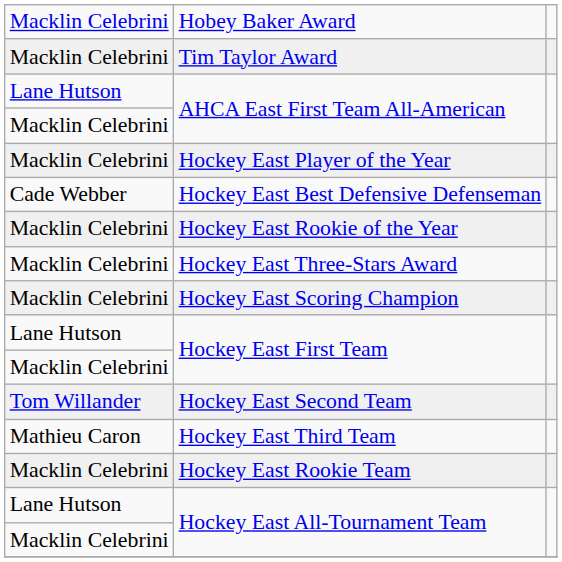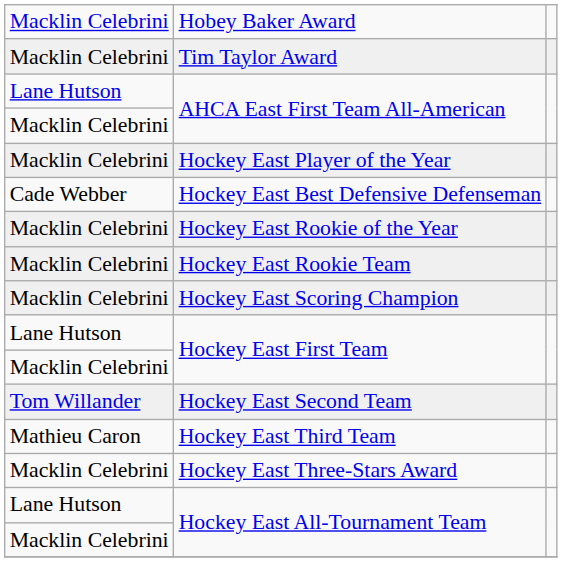 <table class="wikitable">
 <tr>
 <td><a href='#'>Macklin Celebrini</a></td>
 <td><a href='#'>Hobey Baker Award</a></td>
 <td rowspan=1></td>
 </tr>
 <tr bgcolor=f0f0f0>
 <td>Macklin Celebrini</td>
 <td><a href='#'>Tim Taylor Award</a></td>
 <td rowspan=1></td>
 </tr>
 <tr>
 <td><a href='#'>Lane Hutson</a></td>
 <td rowspan=2><a href='#'>AHCA East First Team All-American</a></td>
 <td rowspan=2></td>
 </tr>
 <tr>
 <td>Macklin Celebrini</td>
 </tr>
 <tr bgcolor=f0f0f0>
 <td>Macklin Celebrini</td>
 <td><a href='#'>Hockey East Player of the Year</a></td>
 <td></td>
 </tr>
 <tr>
 <td>Cade Webber</td>
 <td><a href='#'>Hockey East Best Defensive Defenseman</a></td>
 <td></td>
 </tr>
 <tr bgcolor=f0f0f0>
 <td>Macklin Celebrini</td>
 <td><a href='#'>Hockey East Rookie of the Year</a></td>
 <td></td>
 </tr>
-<tr>
+<tr bgcolor=f0f0f0>
 <td>Macklin Celebrini</td>
-<td><a href='#'>Hockey East Three-Stars Award</a></td>
-<td></td>
+<td rowspan=1><a href='#'>Hockey East Rookie Team</a></td>
+<td rowspan=1></td>
 </tr>
 <tr bgcolor=f0f0f0>
 <td>Macklin Celebrini</td>
 <td><a href='#'>Hockey East Scoring Champion</a></td>
 <td></td>
 </tr>
 <tr>
 <td>Lane Hutson</td>
 <td rowspan=2><a href='#'>Hockey East First Team</a></td>
 <td rowspan=2></td>
 </tr>
 <tr>
 <td>Macklin Celebrini</td>
 </tr>
 <tr bgcolor=f0f0f0>
 <td><a href='#'>Tom Willander</a></td>
 <td rowspan=1><a href='#'>Hockey East Second Team</a></td>
 <td rowspan=1></td>
 </tr>
 <tr>
 <td>Mathieu Caron</td>
 <td rowspan=1><a href='#'>Hockey East Third Team</a></td>
 <td rowspan=1></td>
 </tr>
-<tr bgcolor=f0f0f0>
+<tr>
 <td>Macklin Celebrini</td>
-<td rowspan=1><a href='#'>Hockey East Rookie Team</a></td>
-<td rowspan=1></td>
+<td><a href='#'>Hockey East Three-Stars Award</a></td>
+<td></td>
 </tr>
 <tr>
 <td>Lane Hutson</td>
 <td rowspan=2><a href='#'>Hockey East All-Tournament Team</a></td>
 <td rowspan=2></td>
 </tr>
 <tr>
 <td>Macklin Celebrini</td>
 </tr>
 <tr>
 </tr>
 </table>
